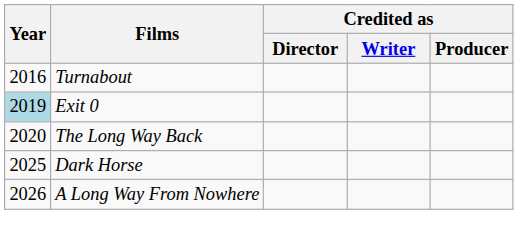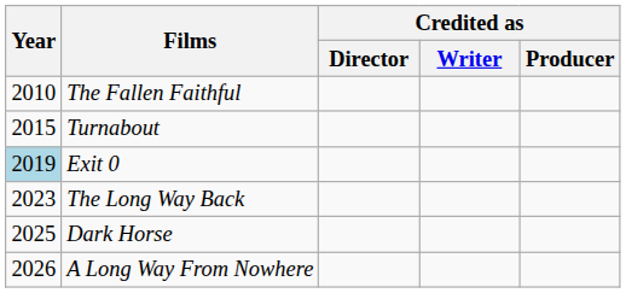 <table class="wikitable">
 <tr>
 <th rowspan="2" style="width:33px;">Year</th>
 <th rowspan="2">Films</th>
 <th colspan="3">Credited as</th>
 </tr>
 <tr>
 <th width=65>Director</th>
 <th width=65><a href='#'>Writer</a></th>
 <th width=65>Producer</th>
 </tr>
 <tr style="text-align:center;">
-<td>2016</td>
+<td>2010</td>
+<td style="text-align:left;"><em>The Fallen Faithful</em></td>
+<td></td>
+<td></td>
+<td></td>
+</tr>
+<tr style="text-align:center;">
+<td>2015</td>
 <td style="text-align:left;"><em>Turnabout</em></td>
 <td></td>
 <td></td>
 <td></td>
 </tr>
 <tr style="text-align:center;">
 <td style="background: lightblue;">2019</td>
 <td style="text-align:left;"><em>Exit 0</em></td>
 <td></td>
 <td></td>
 <td></td>
 </tr>
 <tr style="text-align:center;">
-<td>2020</td>
+<td>2023</td>
 <td style="text-align:left;"><em>The Long Way Back</em></td>
 <td></td>
 <td></td>
 <td></td>
 </tr>
 <tr style="text-align:center;">
 <td>2025</td>
 <td style="text-align:left;"><em>Dark Horse</em></td>
 <td></td>
 <td></td>
 <td></td>
 </tr>
 <tr style="text-align:center;">
 <td>2026</td>
 <td style="text-align:left;"><em>A Long Way From Nowhere</em></td>
 <td></td>
 <td></td>
 <td></td>
 </tr>
 </table>
